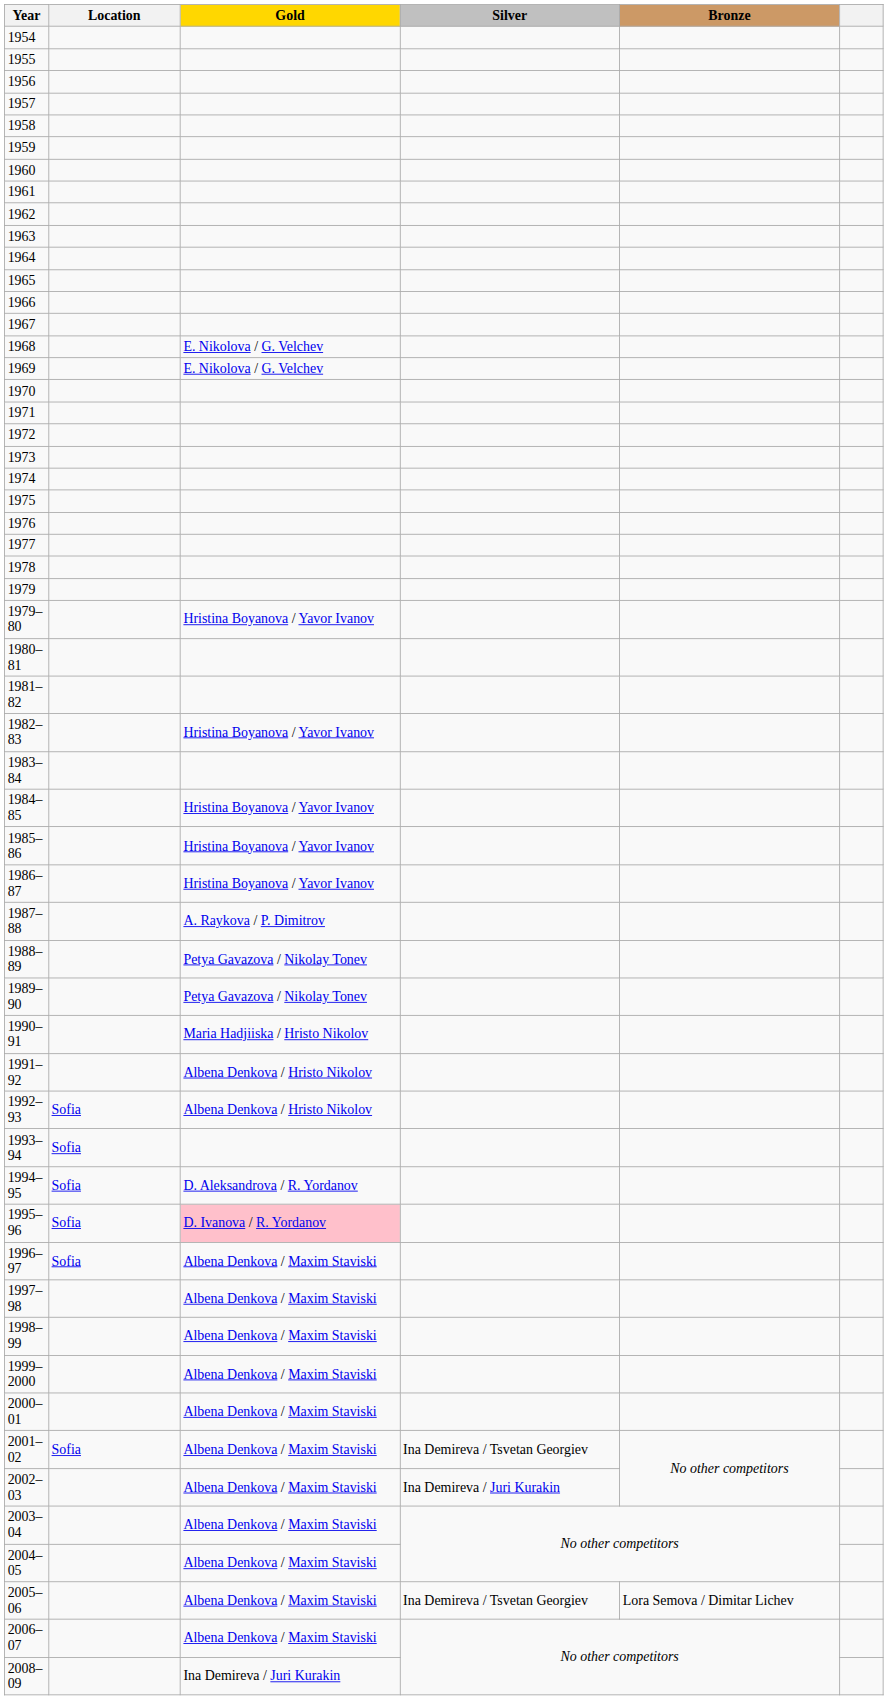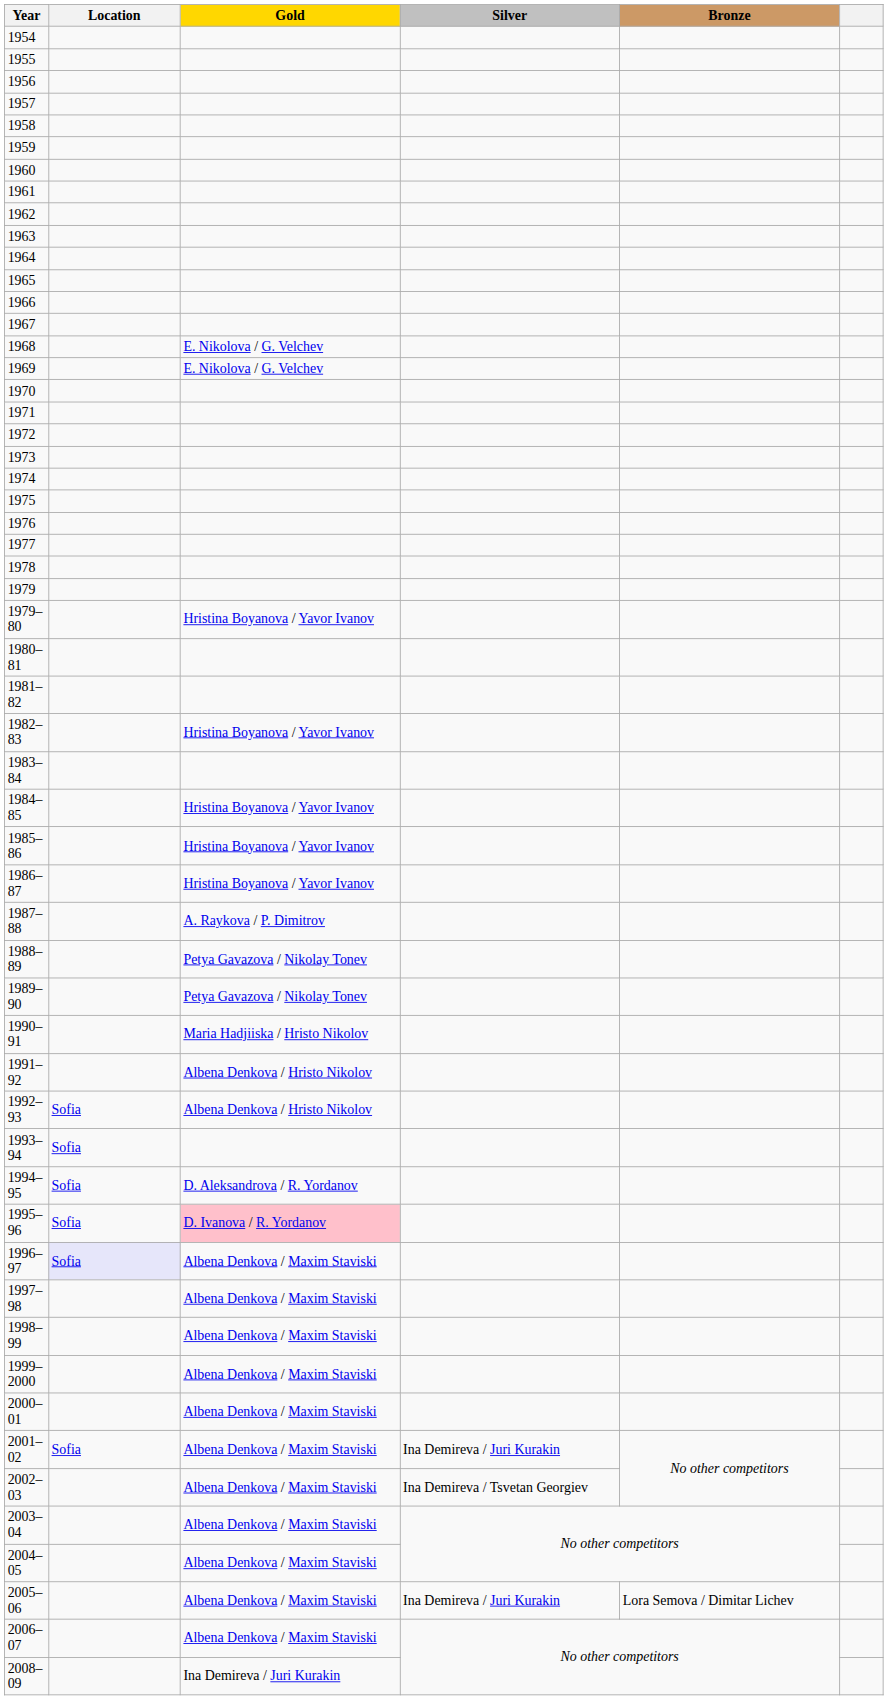 <table class="wikitable unsortable" style="text-align:left; width:80%">
 <tr>
 <th scope="col" style="text-align:center; width:5%">Year</th>
 <th scope="col" style="text-align:center; width:15%">Location</th>
 <td scope="col" style="text-align:center; width:25%; background:gold"><strong>Gold</strong></td>
 <td scope="col" style="text-align:center; width:25%; background:silver"><strong>Silver</strong></td>
 <td scope="col" style="text-align:center; width:25%; background:#c96"><strong>Bronze</strong></td>
 <th scope="col" style="text-align:center; width:5%"></th>
 </tr>
 <tr>
 <td>1954</td>
 <td></td>
 <td></td>
 <td></td>
 <td></td>
 <td></td>
 </tr>
 <tr>
 <td>1955</td>
 <td></td>
 <td></td>
 <td></td>
 <td></td>
 <td></td>
 </tr>
 <tr>
 <td>1956</td>
 <td></td>
 <td></td>
 <td></td>
 <td></td>
 <td></td>
 </tr>
 <tr>
 <td>1957</td>
 <td></td>
 <td></td>
 <td></td>
 <td></td>
 <td></td>
 </tr>
 <tr>
 <td>1958</td>
 <td></td>
 <td></td>
 <td></td>
 <td></td>
 <td></td>
 </tr>
 <tr>
 <td>1959</td>
 <td></td>
 <td></td>
 <td></td>
 <td></td>
 <td></td>
 </tr>
 <tr>
 <td>1960</td>
 <td></td>
 <td></td>
 <td></td>
 <td></td>
 <td></td>
 </tr>
 <tr>
 <td>1961</td>
 <td></td>
 <td></td>
 <td></td>
 <td></td>
 <td></td>
 </tr>
 <tr>
 <td>1962</td>
 <td></td>
 <td></td>
 <td></td>
 <td></td>
 <td></td>
 </tr>
 <tr>
 <td>1963</td>
 <td></td>
 <td></td>
 <td></td>
 <td></td>
 <td></td>
 </tr>
 <tr>
 <td>1964</td>
 <td></td>
 <td></td>
 <td></td>
 <td></td>
 <td></td>
 </tr>
 <tr>
 <td>1965</td>
 <td></td>
 <td></td>
 <td></td>
 <td></td>
 <td></td>
 </tr>
 <tr>
 <td>1966</td>
 <td></td>
 <td></td>
 <td></td>
 <td></td>
 <td></td>
 </tr>
 <tr>
 <td>1967</td>
 <td></td>
 <td></td>
 <td></td>
 <td></td>
 <td></td>
 </tr>
 <tr>
 <td>1968</td>
 <td></td>
 <td><a href='#'>E. Nikolova</a> / <a href='#'>G. Velchev</a></td>
 <td></td>
 <td></td>
 <td></td>
 </tr>
 <tr>
 <td>1969</td>
 <td></td>
 <td><a href='#'>E. Nikolova</a> / <a href='#'>G. Velchev</a></td>
 <td></td>
 <td></td>
 <td></td>
 </tr>
 <tr>
 <td>1970</td>
 <td></td>
 <td></td>
 <td></td>
 <td></td>
 <td></td>
 </tr>
 <tr>
 <td>1971</td>
 <td></td>
 <td></td>
 <td></td>
 <td></td>
 <td></td>
 </tr>
 <tr>
 <td>1972</td>
 <td></td>
 <td></td>
 <td></td>
 <td></td>
 <td></td>
 </tr>
 <tr>
 <td>1973</td>
 <td></td>
 <td></td>
 <td></td>
 <td></td>
 <td></td>
 </tr>
 <tr>
 <td>1974</td>
 <td></td>
 <td></td>
 <td></td>
 <td></td>
 <td></td>
 </tr>
 <tr>
 <td>1975</td>
 <td></td>
 <td></td>
 <td></td>
 <td></td>
 <td></td>
 </tr>
 <tr>
 <td>1976</td>
 <td></td>
 <td></td>
 <td></td>
 <td></td>
 <td></td>
 </tr>
 <tr>
 <td>1977</td>
 <td></td>
 <td></td>
 <td></td>
 <td></td>
 <td></td>
 </tr>
 <tr>
 <td>1978</td>
 <td></td>
 <td></td>
 <td></td>
 <td></td>
 <td></td>
 </tr>
 <tr>
 <td>1979</td>
 <td></td>
 <td></td>
 <td></td>
 <td></td>
 <td></td>
 </tr>
 <tr>
 <td>1979–80</td>
 <td></td>
 <td><a href='#'>Hristina Boyanova</a> / <a href='#'>Yavor Ivanov</a></td>
 <td></td>
 <td></td>
 <td></td>
 </tr>
 <tr>
 <td>1980–81</td>
 <td></td>
 <td></td>
 <td></td>
 <td></td>
 <td></td>
 </tr>
 <tr>
 <td>1981–82</td>
 <td></td>
 <td></td>
 <td></td>
 <td></td>
 <td></td>
 </tr>
 <tr>
 <td>1982–83</td>
 <td></td>
 <td><a href='#'>Hristina Boyanova</a> / <a href='#'>Yavor Ivanov</a></td>
 <td></td>
 <td></td>
 <td></td>
 </tr>
 <tr>
 <td>1983–84</td>
 <td></td>
 <td></td>
 <td></td>
 <td></td>
 <td></td>
 </tr>
 <tr>
 <td>1984–85</td>
 <td></td>
 <td><a href='#'>Hristina Boyanova</a> / <a href='#'>Yavor Ivanov</a></td>
 <td></td>
 <td></td>
 <td></td>
 </tr>
 <tr>
 <td>1985–86</td>
 <td></td>
 <td><a href='#'>Hristina Boyanova</a> / <a href='#'>Yavor Ivanov</a></td>
 <td></td>
 <td></td>
 <td></td>
 </tr>
 <tr>
 <td>1986–87</td>
 <td></td>
 <td><a href='#'>Hristina Boyanova</a> / <a href='#'>Yavor Ivanov</a></td>
 <td></td>
 <td></td>
 <td></td>
 </tr>
 <tr>
 <td>1987–88</td>
 <td></td>
 <td><a href='#'>A. Raykova</a> / <a href='#'>P. Dimitrov</a></td>
 <td></td>
 <td></td>
 <td></td>
 </tr>
 <tr>
 <td>1988–89</td>
 <td></td>
 <td><a href='#'>Petya Gavazova</a> / <a href='#'>Nikolay Tonev</a></td>
 <td></td>
 <td></td>
 <td></td>
 </tr>
 <tr>
 <td>1989–90</td>
 <td></td>
 <td><a href='#'>Petya Gavazova</a> / <a href='#'>Nikolay Tonev</a></td>
 <td></td>
 <td></td>
 <td></td>
 </tr>
 <tr>
 <td>1990–91</td>
 <td></td>
 <td><a href='#'>Maria Hadjiiska</a> / <a href='#'>Hristo Nikolov</a></td>
 <td></td>
 <td></td>
 <td></td>
 </tr>
 <tr>
 <td>1991–92</td>
 <td></td>
 <td><a href='#'>Albena Denkova</a> / <a href='#'>Hristo Nikolov</a></td>
 <td></td>
 <td></td>
 <td></td>
 </tr>
 <tr>
 <td>1992–93</td>
 <td><a href='#'>Sofia</a></td>
 <td><a href='#'>Albena Denkova</a> / <a href='#'>Hristo Nikolov</a></td>
 <td></td>
 <td></td>
 <td></td>
 </tr>
 <tr>
 <td>1993–94</td>
 <td><a href='#'>Sofia</a></td>
 <td></td>
 <td></td>
 <td></td>
 <td></td>
 </tr>
 <tr>
 <td>1994–95</td>
 <td><a href='#'>Sofia</a></td>
 <td><a href='#'>D. Aleksandrova</a> / <a href='#'>R. Yordanov</a></td>
 <td></td>
 <td></td>
 <td></td>
 </tr>
 <tr>
 <td>1995–96</td>
 <td><a href='#'>Sofia</a></td>
 <td style="background: pink;"><a href='#'>D. Ivanova</a> / <a href='#'>R. Yordanov</a></td>
 <td></td>
 <td></td>
 <td></td>
 </tr>
 <tr>
 <td>1996–97</td>
-<td><a href='#'>Sofia</a></td>
+<td style="background: lavender;"><a href='#'>Sofia</a></td>
 <td><a href='#'>Albena Denkova</a> / <a href='#'>Maxim Staviski</a></td>
 <td></td>
 <td></td>
 <td></td>
 </tr>
 <tr>
 <td>1997–98</td>
 <td></td>
 <td><a href='#'>Albena Denkova</a> / <a href='#'>Maxim Staviski</a></td>
 <td></td>
 <td></td>
 <td></td>
 </tr>
 <tr>
 <td>1998–99</td>
 <td></td>
 <td><a href='#'>Albena Denkova</a> / <a href='#'>Maxim Staviski</a></td>
 <td></td>
 <td></td>
 <td></td>
 </tr>
 <tr>
 <td>1999–2000</td>
 <td></td>
 <td><a href='#'>Albena Denkova</a> / <a href='#'>Maxim Staviski</a></td>
 <td></td>
 <td></td>
 <td></td>
 </tr>
 <tr>
 <td>2000–01</td>
 <td></td>
 <td><a href='#'>Albena Denkova</a> / <a href='#'>Maxim Staviski</a></td>
 <td></td>
 <td></td>
 <td></td>
 </tr>
 <tr>
 <td>2001–02</td>
 <td><a href='#'>Sofia</a></td>
 <td><a href='#'>Albena Denkova</a> / <a href='#'>Maxim Staviski</a></td>
-<td>Ina Demireva / Tsvetan Georgiev</td>
+<td>Ina Demireva / <a href='#'>Juri Kurakin</a></td>
 <td rowspan="2" align="center"><em>No other competitors</em></td>
 <td></td>
 </tr>
 <tr>
 <td>2002–03</td>
 <td></td>
 <td><a href='#'>Albena Denkova</a> / <a href='#'>Maxim Staviski</a></td>
-<td>Ina Demireva / <a href='#'>Juri Kurakin</a></td>
+<td>Ina Demireva / Tsvetan Georgiev</td>
 <td></td>
 </tr>
 <tr>
 <td>2003–04</td>
 <td></td>
 <td><a href='#'>Albena Denkova</a> / <a href='#'>Maxim Staviski</a></td>
 <td colspan="2" rowspan="2" align="center"><em>No other competitors</em></td>
 <td></td>
 </tr>
 <tr>
 <td>2004–05</td>
 <td></td>
 <td><a href='#'>Albena Denkova</a> / <a href='#'>Maxim Staviski</a></td>
 <td></td>
 </tr>
 <tr>
 <td>2005–06</td>
 <td></td>
 <td><a href='#'>Albena Denkova</a> / <a href='#'>Maxim Staviski</a></td>
-<td>Ina Demireva / Tsvetan Georgiev</td>
+<td>Ina Demireva / <a href='#'>Juri Kurakin</a></td>
 <td>Lora Semova / Dimitar Lichev</td>
 <td></td>
 </tr>
 <tr>
 <td>2006–07</td>
 <td></td>
 <td><a href='#'>Albena Denkova</a> / <a href='#'>Maxim Staviski</a></td>
 <td colspan="2" rowspan="2" align="center"><em>No other competitors</em></td>
 <td></td>
 </tr>
 <tr>
 <td>2008–09</td>
 <td></td>
 <td>Ina Demireva / <a href='#'>Juri Kurakin</a></td>
 <td></td>
 </tr>
 </table>
